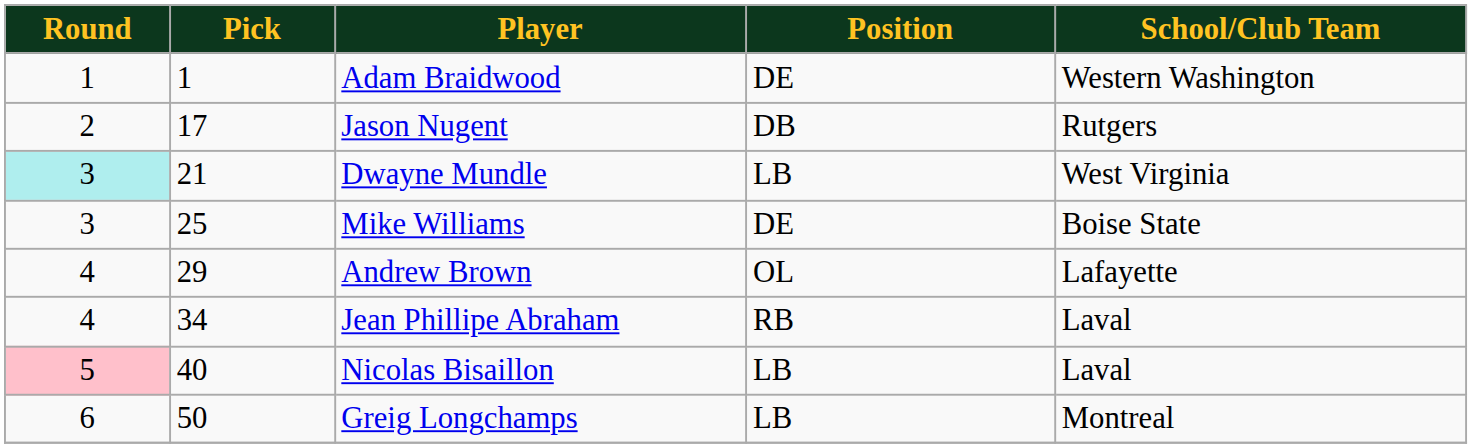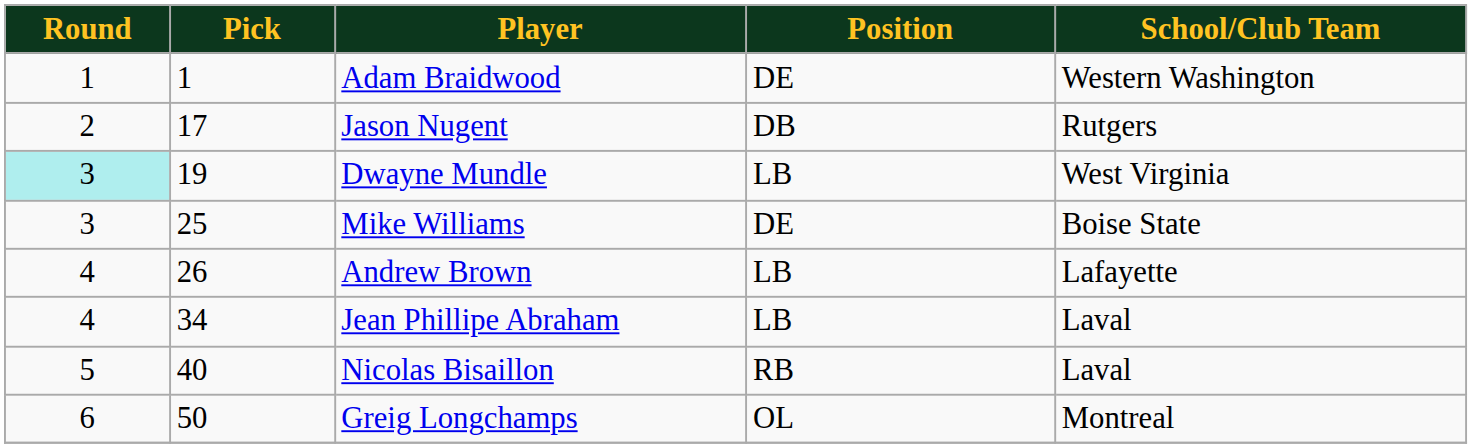 <table class="wikitable sortable sortable">
 <tr>
 <th style="background:#0C371D;color:#ffc322;" width="8%">Round</th>
 <th style="background:#0C371D;color:#ffc322;" width="8%">Pick</th>
 <th style="background:#0C371D;color:#ffc322;" width="20%">Player</th>
 <th style="background:#0C371D;color:#ffc322;" width="15%">Position</th>
 <th style="background:#0C371D;color:#ffc322;" width="20%">School/Club Team</th>
 </tr>
 <tr>
 <td align=center>1</td>
 <td>1</td>
 <td><a href='#'>Adam Braidwood</a></td>
 <td>DE</td>
 <td>Western Washington</td>
 </tr>
 <tr>
 <td align=center>2</td>
 <td>17</td>
 <td><a href='#'>Jason Nugent</a></td>
 <td>DB</td>
 <td>Rutgers</td>
 </tr>
 <tr>
 <td align=center style="background: paleturquoise;">3</td>
-<td>21</td>
+<td>19</td>
 <td><a href='#'>Dwayne Mundle</a></td>
 <td>LB</td>
 <td>West Virginia</td>
 </tr>
 <tr>
 <td align=center>3</td>
 <td>25</td>
 <td><a href='#'>Mike Williams</a></td>
 <td>DE</td>
 <td>Boise State</td>
 </tr>
 <tr>
 <td align=center>4</td>
-<td>29</td>
+<td>26</td>
 <td><a href='#'>Andrew Brown</a></td>
-<td>OL</td>
+<td>LB</td>
 <td>Lafayette</td>
 </tr>
 <tr>
 <td align=center>4</td>
 <td>34</td>
 <td><a href='#'>Jean Phillipe Abraham</a></td>
-<td>RB</td>
+<td>LB</td>
 <td>Laval</td>
 </tr>
 <tr>
-<td align=center style="background: pink;">5</td>
+<td align=center>5</td>
 <td>40</td>
 <td><a href='#'>Nicolas Bisaillon</a></td>
-<td>LB</td>
+<td>RB</td>
 <td>Laval</td>
 </tr>
 <tr>
 <td align=center>6</td>
 <td>50</td>
 <td><a href='#'>Greig Longchamps</a></td>
-<td>LB</td>
+<td>OL</td>
 <td>Montreal</td>
 </tr>
 <tr>
 </tr>
 </table>
